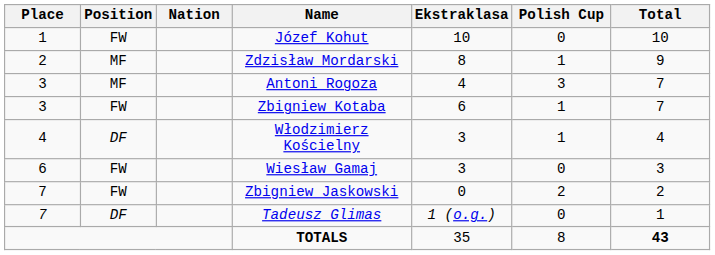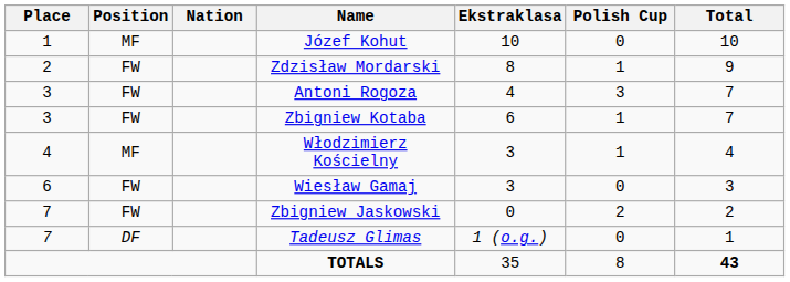 <table class="wikitable" style="font-size: 95%; text-align: center;">
 <tr>
 <th width=60>Place</th>
 <th width=60>Position</th>
 <th width=60>Nation</th>
 <th width=150>Name</th>
 <th width=80>Ekstraklasa</th>
 <th width=80>Polish Cup</th>
 <th width=80><strong>Total</strong></th>
 </tr>
 <tr>
 <td>1</td>
-<td>FW</td>
+<td>MF</td>
 <td></td>
 <td><a href='#'>Józef Kohut</a></td>
 <td>10</td>
 <td>0</td>
 <td>10</td>
 </tr>
 <tr>
 <td>2</td>
-<td>MF</td>
+<td>FW</td>
 <td></td>
 <td><a href='#'>Zdzisław Mordarski</a></td>
 <td>8</td>
 <td>1</td>
 <td>9</td>
 </tr>
 <tr>
 <td>3</td>
-<td>MF</td>
+<td>FW</td>
 <td></td>
 <td><a href='#'>Antoni Rogoza</a></td>
 <td>4</td>
 <td>3</td>
 <td>7</td>
 </tr>
 <tr>
 <td>3</td>
 <td>FW</td>
 <td></td>
 <td><a href='#'>Zbigniew Kotaba</a></td>
 <td>6</td>
 <td>1</td>
 <td>7</td>
 </tr>
 <tr>
 <td>4</td>
-<td><em>DF</em></td>
+<td>MF</td>
 <td></td>
 <td><a href='#'>Włodzimierz Kościelny</a></td>
 <td>3</td>
 <td>1</td>
 <td>4</td>
 </tr>
 <tr>
 <td>6</td>
 <td>FW</td>
 <td></td>
 <td><a href='#'>Wiesław Gamaj</a></td>
 <td>3</td>
 <td>0</td>
 <td>3</td>
 </tr>
 <tr>
 <td>7</td>
 <td>FW</td>
 <td></td>
 <td><a href='#'>Zbigniew Jaskowski</a></td>
 <td>0</td>
 <td>2</td>
 <td>2</td>
 </tr>
 <tr>
 <td><em>7</em></td>
 <td><em>DF</em></td>
 <td></td>
 <td><em><a href='#'>Tadeusz Glimas</a></em></td>
 <td><em>1 (<a href='#'>o.g.</a>)</em></td>
 <td>0</td>
 <td>1</td>
 </tr>
 <tr>
 <td colspan="3"></td>
 <td><strong>TOTALS</strong></td>
 <td>35</td>
 <td>8</td>
 <td><strong>43</strong></td>
 </tr>
 </table>
